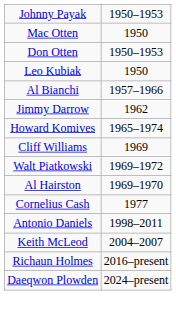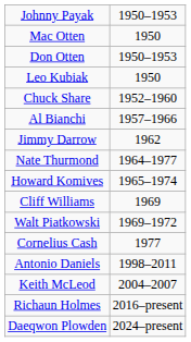 <table class="wikitable">
 <tr align="center">
 <td><a href='#'>Johnny Payak</a></td>
 <td>1950–1953</td>
 </tr>
 <tr align="center">
 <td><a href='#'>Mac Otten</a></td>
 <td>1950</td>
 </tr>
 <tr align="center">
 <td><a href='#'>Don Otten</a></td>
 <td>1950–1953</td>
 </tr>
 <tr align="center">
 <td><a href='#'>Leo Kubiak</a></td>
 <td>1950</td>
 </tr>
 <tr align="center">
+<td><a href='#'>Chuck Share</a></td>
+<td>1952–1960</td>
+</tr>
+<tr align="center">
 <td><a href='#'>Al Bianchi</a></td>
 <td>1957–1966</td>
 </tr>
 <tr align="center">
 <td><a href='#'>Jimmy Darrow</a></td>
 <td>1962</td>
+</tr>
+<tr align="center">
+<td><a href='#'>Nate Thurmond</a></td>
+<td>1964–1977</td>
 </tr>
 <tr align="center">
 <td><a href='#'>Howard Komives</a></td>
 <td>1965–1974</td>
 </tr>
 <tr align="center">
 <td><a href='#'>Cliff Williams</a></td>
 <td>1969</td>
 </tr>
 <tr align="center">
 <td><a href='#'>Walt Piatkowski</a></td>
 <td>1969–1972</td>
-</tr>
-<tr align="center">
-<td><a href='#'>Al Hairston</a></td>
-<td>1969–1970</td>
 </tr>
 <tr align="center">
 <td><a href='#'>Cornelius Cash</a></td>
 <td>1977</td>
 </tr>
 <tr align="center">
 <td><a href='#'>Antonio Daniels</a></td>
 <td>1998–2011</td>
 </tr>
 <tr align="center">
 <td><a href='#'>Keith McLeod</a></td>
 <td>2004–2007</td>
 </tr>
 <tr align="center">
 <td><a href='#'>Richaun Holmes</a></td>
 <td>2016–present</td>
 </tr>
 <tr align="center">
 <td><a href='#'>Daeqwon Plowden</a></td>
 <td>2024–present</td>
 </tr>
 </table>
